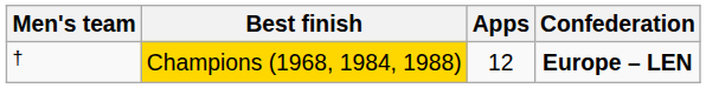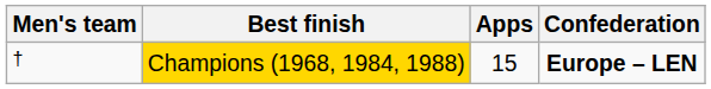 <table class="wikitable" style="text-align: center; font-size: 90%; margin-left: 1em;">
 <tr>
 <th>Men's team</th>
 <th>Best finish</th>
 <th>Apps</th>
 <th>Confederation</th>
 </tr>
 <tr>
 <td style="text-align: left;"><em></em><sup>†</sup></td>
 <td style="background-color: gold; text-align: left;">Champions (1968, 1984, 1988)</td>
-<td>12</td>
+<td>15</td>
 <td><strong>Europe – LEN</strong></td>
 </tr>
 </table>
